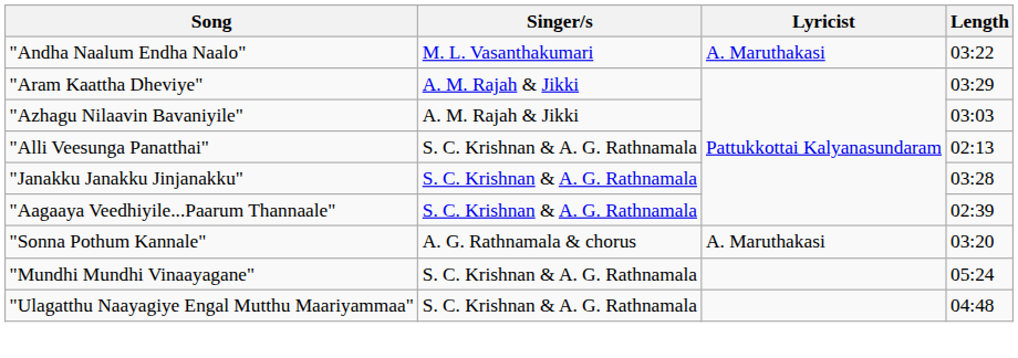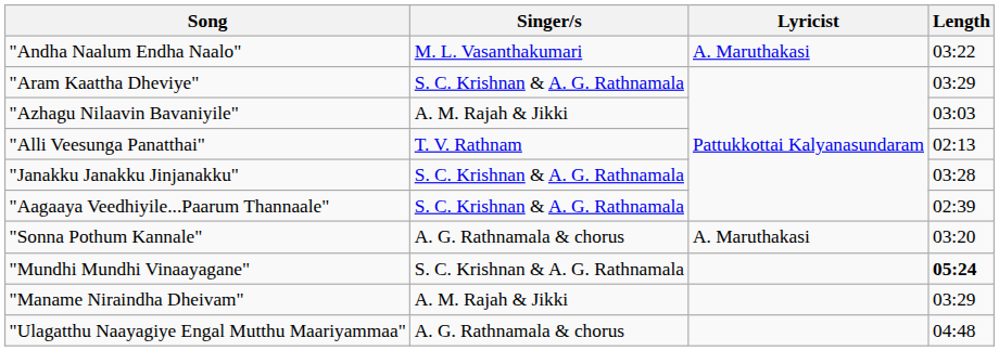 <table class="wikitable" style="font-size:95%;">
 <tr>
 <th>Song</th>
 <th>Singer/s</th>
 <th>Lyricist</th>
 <th>Length</th>
 </tr>
 <tr>
 <td>"Andha Naalum Endha Naalo"</td>
 <td><a href='#'>M. L. Vasanthakumari</a></td>
 <td><a href='#'>A. Maruthakasi</a></td>
 <td>03:22</td>
 </tr>
 <tr>
 <td>"Aram Kaattha Dheviye"</td>
-<td><a href='#'>A. M. Rajah</a> & <a href='#'>Jikki</a></td>
+<td><a href='#'>S. C. Krishnan</a> & <a href='#'>A. G. Rathnamala</a></td>
 <td rowspan="5"><a href='#'>Pattukkottai Kalyanasundaram</a></td>
 <td>03:29</td>
 </tr>
 <tr>
 <td>"Azhagu Nilaavin Bavaniyile"</td>
 <td>A. M. Rajah & Jikki</td>
 <td>03:03</td>
 </tr>
 <tr>
 <td>"Alli Veesunga Panatthai"</td>
-<td>S. C. Krishnan & A. G. Rathnamala</td>
+<td><a href='#'>T. V. Rathnam</a></td>
 <td>02:13</td>
 </tr>
 <tr>
 <td>"Janakku Janakku Jinjanakku"</td>
 <td><a href='#'>S. C. Krishnan</a> & <a href='#'>A. G. Rathnamala</a></td>
 <td>03:28</td>
 </tr>
 <tr>
 <td>"Aagaaya Veedhiyile...Paarum Thannaale"</td>
 <td><a href='#'>S. C. Krishnan</a> & <a href='#'>A. G. Rathnamala</a></td>
 <td>02:39</td>
 </tr>
 <tr>
 <td>"Sonna Pothum Kannale"</td>
 <td>A. G. Rathnamala & chorus</td>
 <td>A. Maruthakasi</td>
 <td>03:20</td>
 </tr>
 <tr>
 <td>"Mundhi Mundhi Vinaayagane"</td>
 <td>S. C. Krishnan & A. G. Rathnamala</td>
 <td></td>
-<td>05:24</td>
+<td><strong>05:24</strong></td>
+</tr>
+<tr>
+<td>"Maname Niraindha Dheivam"</td>
+<td>A. M. Rajah & Jikki</td>
+<td></td>
+<td>03:29</td>
 </tr>
 <tr>
 <td>"Ulagatthu Naayagiye Engal Mutthu Maariyammaa"</td>
-<td>S. C. Krishnan & A. G. Rathnamala</td>
+<td>A. G. Rathnamala & chorus</td>
 <td></td>
 <td>04:48</td>
 </tr>
 </table>
